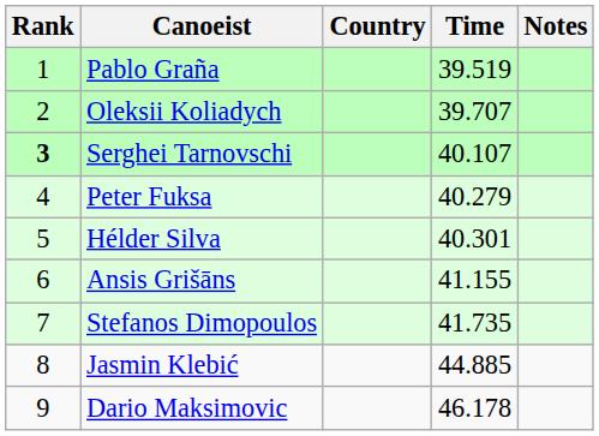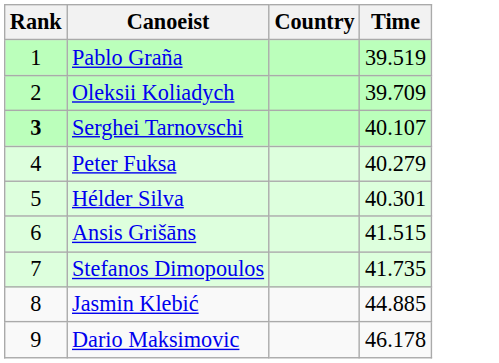 <table class="wikitable" style="text-align:center">
 <tr>
 <th>Rank</th>
 <th>Canoeist</th>
 <th>Country</th>
 <th>Time</th>
-<th>Notes</th>
 </tr>
 <tr bgcolor=bbffbb>
 <td>1</td>
 <td align=left><a href='#'>Pablo Graña</a></td>
 <td align=left></td>
 <td>39.519</td>
-<td></td>
 </tr>
 <tr bgcolor=bbffbb>
 <td>2</td>
 <td align=left><a href='#'>Oleksii Koliadych</a></td>
 <td align=left></td>
-<td>39.707</td>
-<td></td>
+<td>39.709</td>
 </tr>
 <tr bgcolor=bbffbb>
 <td><strong>3</strong></td>
 <td align=left><a href='#'>Serghei Tarnovschi</a></td>
 <td align=left></td>
 <td>40.107</td>
-<td></td>
 </tr>
 <tr bgcolor=ddffdd>
 <td>4</td>
 <td align=left><a href='#'>Peter Fuksa</a></td>
 <td align=left></td>
 <td>40.279</td>
-<td></td>
 </tr>
 <tr bgcolor=ddffdd>
 <td>5</td>
 <td align=left><a href='#'>Hélder Silva</a></td>
 <td align=left></td>
 <td>40.301</td>
-<td></td>
 </tr>
 <tr bgcolor=ddffdd>
 <td>6</td>
 <td align=left><a href='#'>Ansis Grišāns</a></td>
 <td align=left></td>
-<td>41.155</td>
-<td></td>
+<td>41.515</td>
 </tr>
 <tr bgcolor=ddffdd>
 <td>7</td>
 <td align=left><a href='#'>Stefanos Dimopoulos</a></td>
 <td align=left></td>
 <td>41.735</td>
-<td></td>
 </tr>
 <tr>
 <td>8</td>
 <td align=left><a href='#'>Jasmin Klebić</a></td>
 <td align=left></td>
 <td>44.885</td>
-<td></td>
 </tr>
 <tr>
 <td>9</td>
 <td align=left><a href='#'>Dario Maksimovic</a></td>
 <td align=left></td>
 <td>46.178</td>
-<td></td>
 </tr>
 </table>
